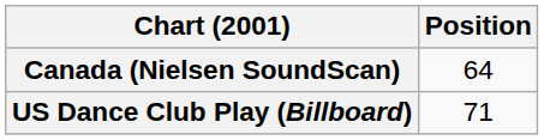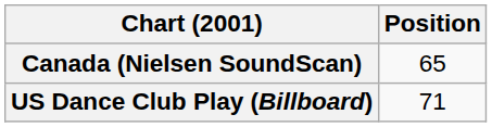 <table class="wikitable plainrowheaders" style="text-align:center">
 <tr>
 <th scope="col">Chart (2001)</th>
 <th scope="col">Position</th>
 </tr>
 <tr>
 <th scope="row">Canada (Nielsen SoundScan)</th>
-<td>64</td>
+<td>65</td>
 </tr>
 <tr>
 <th scope="row">US Dance Club Play (<em>Billboard</em>)</th>
 <td>71</td>
 </tr>
 </table>
